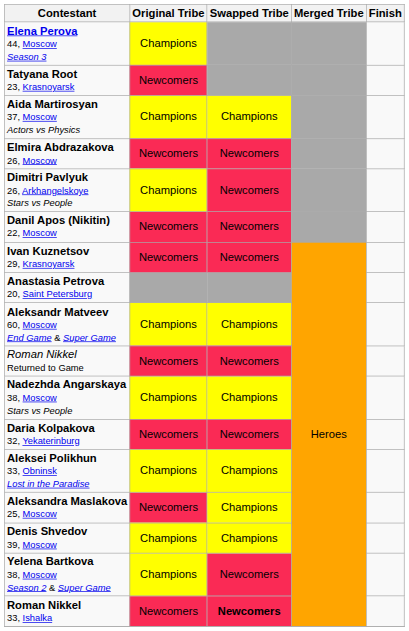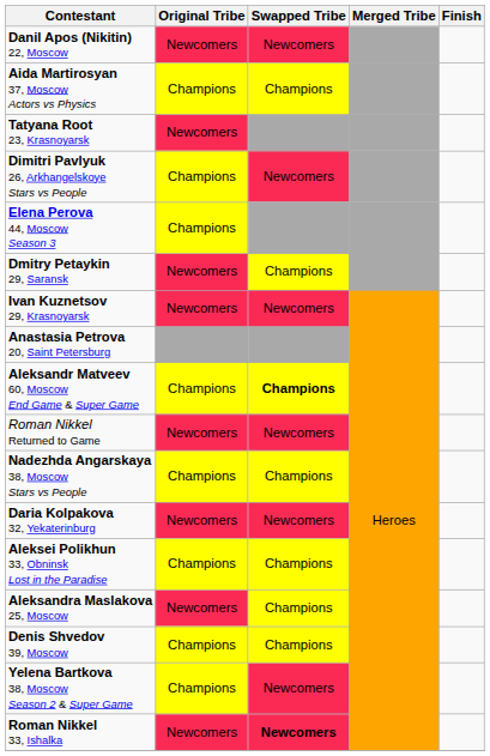 <table class="wikitable sortable" style="margin:auto; text-align:center">
 <tr>
 <th>Contestant</th>
 <th>Original Tribe</th>
 <th>Swapped Tribe</th>
 <th>Merged Tribe</th>
 <th>Finish</th>
 </tr>
 <tr>
-<td align="left"><strong><a href='#'>Elena Perova</a></strong><br><small>44, <a href='#'>Moscow</a><br><em><a href='#'>Season 3</a></em></small></td>
+<td align="left"><strong>Danil Apos (Nikitin)</strong><br><small>22, <a href='#'>Moscow</a></small></td>
+<td bgcolor="#FA2A55">Newcomers</td>
+<td bgcolor="#FA2A55">Newcomers</td>
+<td bgcolor="darkgrey"></td>
+<td></td>
+</tr>
+<tr>
+<td align="left"><strong>Aida Martirosyan</strong><br><small>37, <a href='#'>Moscow</a><br><em>Actors vs Physics</em></small></td>
 <td bgcolor="yellow">Champions</td>
-<td bgcolor="darkgrey"></td>
+<td bgcolor="yellow">Champions</td>
 <td bgcolor="darkgrey"></td>
 <td></td>
 </tr>
 <tr>
 <td align="left"><strong>Tatyana Root</strong><br><small>23, <a href='#'>Krasnoyarsk</a></small></td>
 <td bgcolor="#FA2A55">Newcomers</td>
 <td bgcolor="darkgrey"></td>
 <td bgcolor="darkgrey"></td>
 <td></td>
 </tr>
 <tr>
-<td align="left"><strong>Aida Martirosyan</strong><br><small>37, <a href='#'>Moscow</a><br><em>Actors vs Physics</em></small></td>
-<td bgcolor="yellow">Champions</td>
-<td bgcolor="yellow">Champions</td>
-<td bgcolor="darkgrey"></td>
-<td></td>
-</tr>
-<tr>
-<td align="left"><strong>Elmira Abdrazakova</strong><br><small>26, <a href='#'>Moscow</a></small></td>
-<td bgcolor="#FA2A55">Newcomers</td>
-<td bgcolor="#FA2A55">Newcomers</td>
-<td bgcolor="darkgrey"></td>
-<td></td>
-</tr>
-<tr>
 <td align="left"><strong>Dimitri Pavlyuk</strong><br><small>26, <a href='#'>Arkhangelskoye</a><br> <em>Stars vs People</em></small></td>
 <td bgcolor="yellow">Champions</td>
 <td bgcolor="#FA2A55">Newcomers</td>
 <td bgcolor="darkgrey"></td>
 <td></td>
 </tr>
 <tr>
-<td align="left"><strong>Danil Apos (Nikitin)</strong><br><small>22, <a href='#'>Moscow</a></small></td>
+<td align="left"><strong><a href='#'>Elena Perova</a></strong><br><small>44, <a href='#'>Moscow</a><br><em><a href='#'>Season 3</a></em></small></td>
+<td bgcolor="yellow">Champions</td>
+<td bgcolor="darkgrey"></td>
+<td bgcolor="darkgrey"></td>
+<td></td>
+</tr>
+<tr>
+<td align="left"><strong>Dmitry Petaykin</strong><br><small>29, <a href='#'>Saransk</a></small></td>
 <td bgcolor="#FA2A55">Newcomers</td>
-<td bgcolor="#FA2A55">Newcomers</td>
+<td bgcolor="yellow">Champions</td>
 <td bgcolor="darkgrey"></td>
 <td></td>
 </tr>
 <tr>
 <td align="left"><strong>Ivan Kuznetsov</strong><br><small>29, <a href='#'>Krasnoyarsk</a></small></td>
 <td bgcolor="#FA2A55">Newcomers</td>
 <td bgcolor="#FA2A55">Newcomers</td>
 <td rowspan="11" bgcolor="orange">Heroes</td>
 <td></td>
 </tr>
 <tr>
 <td align="left"><strong>Anastasia Petrova</strong><br><small>20, <a href='#'>Saint Petersburg</a></small></td>
 <td bgcolor="darkgrey"></td>
 <td bgcolor="darkgrey"></td>
 <td></td>
 </tr>
 <tr>
 <td align="left"><strong>Aleksandr Matveev</strong><br><small>60, <a href='#'>Moscow</a><br> <em><a href='#'>End Game</a></em> & <em><a href='#'>Super Game</a></em></small></td>
 <td bgcolor="yellow">Champions</td>
-<td bgcolor="yellow">Champions</td>
+<td bgcolor="yellow"><strong>Champions</strong></td>
 <td></td>
 </tr>
 <tr>
 <td align="left"><em>Roman Nikkel</em><br><small>Returned to Game</small></td>
 <td bgcolor="#FA2A55">Newcomers</td>
 <td bgcolor="#FA2A55">Newcomers</td>
 <td></td>
 </tr>
 <tr>
 <td align="left"><strong>Nadezhda Angarskaya</strong><br><small>38, <a href='#'>Moscow</a><br> <em>Stars vs People</em></small></td>
 <td bgcolor="yellow">Champions</td>
 <td bgcolor="yellow">Champions</td>
 <td></td>
 </tr>
 <tr>
 <td align="left"><strong>Daria Kolpakova</strong><br><small>32, <a href='#'>Yekaterinburg</a></small></td>
 <td bgcolor="#FA2A55">Newcomers</td>
 <td bgcolor="#FA2A55">Newcomers</td>
 <td></td>
 </tr>
 <tr>
 <td align="left"><strong>Aleksei Polikhun</strong><br><small>33, <a href='#'>Obninsk</a><br> <em><a href='#'>Lost in the Paradise</a></em></small></td>
 <td bgcolor="yellow">Champions</td>
 <td bgcolor="yellow">Champions</td>
 <td></td>
 </tr>
 <tr>
 <td align="left"><strong>Aleksandra Maslakova</strong><br><small>25, <a href='#'>Moscow</a></small></td>
 <td bgcolor="#FA2A55">Newcomers</td>
 <td bgcolor="yellow">Champions</td>
 <td></td>
 </tr>
 <tr>
 <td align="left"><strong>Denis Shvedov</strong><br><small>39, <a href='#'>Moscow</a></small></td>
 <td bgcolor="yellow">Champions</td>
 <td bgcolor="yellow">Champions</td>
 <td></td>
 </tr>
 <tr>
 <td align="left"><strong>Yelena Bartkova</strong><br><small>38, <a href='#'>Moscow</a><br> <em><a href='#'>Season 2</a></em> & <em><a href='#'>Super Game</a></em></small></td>
 <td bgcolor="yellow">Champions</td>
 <td bgcolor="#FA2A55">Newcomers</td>
 <td></td>
 </tr>
 <tr>
 <td align="left"><strong>Roman Nikkel</strong><br><small>33, <a href='#'>Ishalka</a></small></td>
 <td bgcolor="#FA2A55">Newcomers</td>
 <td bgcolor="#FA2A55"><strong>Newcomers</strong></td>
 <td></td>
 </tr>
 <tr>
 </tr>
 </table>
